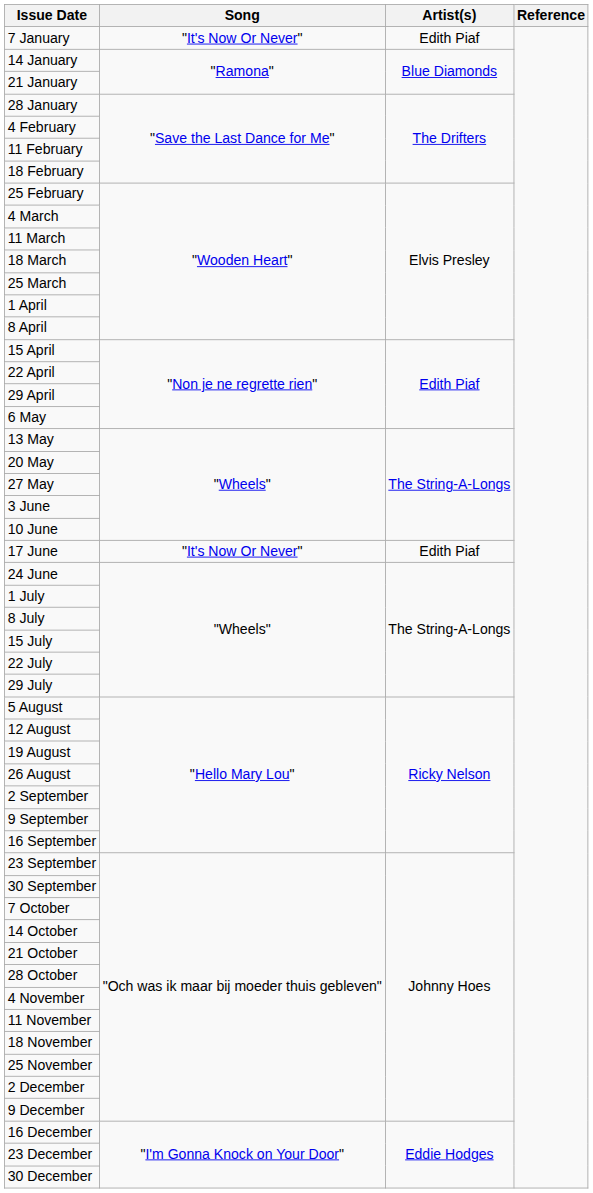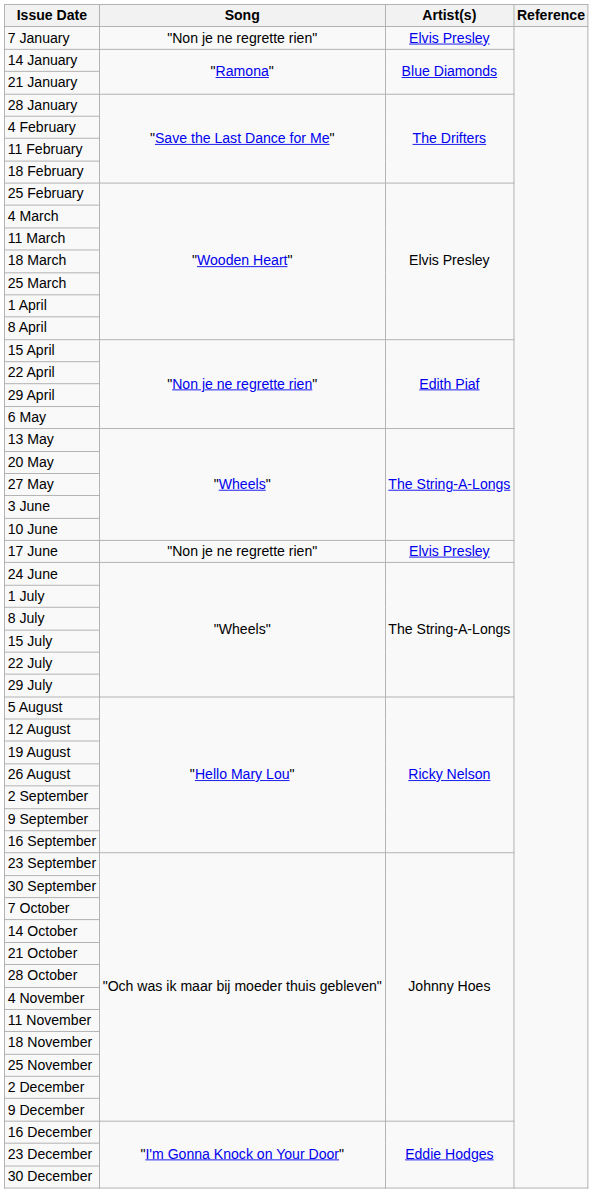 <table class="wikitable">
 <tr>
 <th align="center">Issue Date</th>
 <th align="center">Song</th>
 <th align="center">Artist(s)</th>
 <th align="center">Reference</th>
 </tr>
 <tr>
 <td>7 January</td>
-<td align="center" rowspan="1">"<a href='#'>It's Now Or Never</a>"</td>
-<td align="center" rowspan="1">Edith Piaf</td>
+<td align="center" rowspan="1">"Non je ne regrette rien"</td>
+<td align="center" rowspan="1"><a href='#'>Elvis Presley</a></td>
 <td align="center" rowspan="52"></td>
 </tr>
 <tr>
 <td>14 January</td>
 <td align="center" rowspan="2">"<a href='#'>Ramona</a>"</td>
 <td align="center" rowspan="2"><a href='#'>Blue Diamonds</a></td>
 </tr>
 <tr>
 <td>21 January</td>
 </tr>
 <tr>
 <td>28 January</td>
 <td align="center" rowspan="4">"<a href='#'>Save the Last Dance for Me</a>"</td>
 <td align="center" rowspan="4"><a href='#'>The Drifters</a></td>
 </tr>
 <tr>
 <td>4 February</td>
 </tr>
 <tr>
 <td>11 February</td>
 </tr>
 <tr>
 <td>18 February</td>
 </tr>
 <tr>
 <td>25 February</td>
 <td align="center" rowspan="7">"<a href='#'>Wooden Heart</a>"</td>
 <td align="center" rowspan="7">Elvis Presley</td>
 </tr>
 <tr>
 <td>4 March</td>
 </tr>
 <tr>
 <td>11 March</td>
 </tr>
 <tr>
 <td>18 March</td>
 </tr>
 <tr>
 <td>25 March</td>
 </tr>
 <tr>
 <td>1 April</td>
 </tr>
 <tr>
 <td>8 April</td>
 </tr>
 <tr>
 <td>15 April</td>
 <td align="center" rowspan="4">"<a href='#'>Non je ne regrette rien</a>"</td>
 <td align="center" rowspan="4"><a href='#'>Edith Piaf</a></td>
 </tr>
 <tr>
 <td>22 April</td>
 </tr>
 <tr>
 <td>29 April</td>
 </tr>
 <tr>
 <td>6 May</td>
 </tr>
 <tr>
 <td>13 May</td>
 <td align="center" rowspan="5">"<a href='#'>Wheels</a>"</td>
 <td align="center" rowspan="5"><a href='#'>The String-A-Longs</a></td>
 </tr>
 <tr>
 <td>20 May</td>
 </tr>
 <tr>
 <td>27 May</td>
 </tr>
 <tr>
 <td>3 June</td>
 </tr>
 <tr>
 <td>10 June</td>
 </tr>
 <tr>
 <td>17 June</td>
-<td align="center" rowspan="1">"<a href='#'>It's Now Or Never</a>"</td>
-<td align="center" rowspan="1">Edith Piaf</td>
+<td align="center" rowspan="1">"Non je ne regrette rien"</td>
+<td align="center" rowspan="1"><a href='#'>Elvis Presley</a></td>
 </tr>
 <tr>
 <td>24 June</td>
 <td align="center" rowspan="6">"Wheels"</td>
 <td align="center" rowspan="6">The String-A-Longs</td>
 </tr>
 <tr>
 <td>1 July</td>
 </tr>
 <tr>
 <td>8 July</td>
 </tr>
 <tr>
 <td>15 July</td>
 </tr>
 <tr>
 <td>22 July</td>
 </tr>
 <tr>
 <td>29 July</td>
 </tr>
 <tr>
 <td>5 August</td>
 <td align="center" rowspan="7">"<a href='#'>Hello Mary Lou</a>"</td>
 <td align="center" rowspan="7"><a href='#'>Ricky Nelson</a></td>
 </tr>
 <tr>
 <td>12 August</td>
 </tr>
 <tr>
 <td>19 August</td>
 </tr>
 <tr>
 <td>26 August</td>
 </tr>
 <tr>
 <td>2 September</td>
 </tr>
 <tr>
 <td>9 September</td>
 </tr>
 <tr>
 <td>16 September</td>
 </tr>
 <tr>
 <td>23 September</td>
 <td align="center" rowspan="12">"Och was ik maar bij moeder thuis gebleven"</td>
 <td align="center" rowspan="12">Johnny Hoes</td>
 </tr>
 <tr>
 <td>30 September</td>
 </tr>
 <tr>
 <td>7 October</td>
 </tr>
 <tr>
 <td>14 October</td>
 </tr>
 <tr>
 <td>21 October</td>
 </tr>
 <tr>
 <td>28 October</td>
 </tr>
 <tr>
 <td>4 November</td>
 </tr>
 <tr>
 <td>11 November</td>
 </tr>
 <tr>
 <td>18 November</td>
 </tr>
 <tr>
 <td>25 November</td>
 </tr>
 <tr>
 <td>2 December</td>
 </tr>
 <tr>
 <td>9 December</td>
 </tr>
 <tr>
 <td>16 December</td>
 <td align="center" rowspan="3">"<a href='#'>I'm Gonna Knock on Your Door</a>"</td>
 <td align="center" rowspan="3"><a href='#'>Eddie Hodges</a></td>
 </tr>
 <tr>
 <td>23 December</td>
 </tr>
 <tr>
 <td>30 December</td>
 </tr>
 </table>
